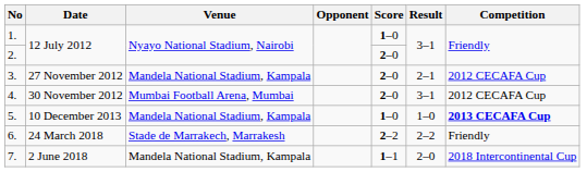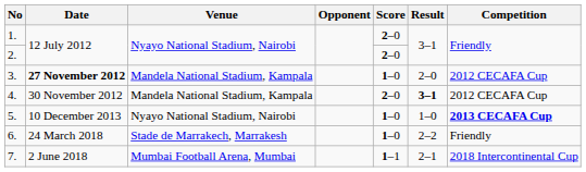 <table class="wikitable" style="font-size:95%;">
 <tr>
 <th>No</th>
 <th>Date</th>
 <th>Venue</th>
 <th>Opponent</th>
 <th>Score</th>
 <th>Result</th>
 <th>Competition</th>
 </tr>
 <tr>
 <td>1.</td>
 <td rowspan="2">12 July 2012</td>
 <td rowspan="2"><a href='#'>Nyayo National Stadium</a>, <a href='#'>Nairobi</a></td>
 <td rowspan="2"></td>
-<td style="text-align:center;"><strong>1</strong>–0</td>
+<td style="text-align:center;"><strong>2</strong>–0</td>
 <td rowspan="2" style="text-align:center;">3–1</td>
 <td rowspan="2"><a href='#'>Friendly</a></td>
 </tr>
 <tr>
 <td>2.</td>
 <td style="text-align:center;"><strong>2</strong>–0</td>
 </tr>
 <tr>
 <td>3.</td>
-<td>27 November 2012</td>
+<td><strong>27 November 2012</strong></td>
 <td><a href='#'>Mandela National Stadium</a>, <a href='#'>Kampala</a></td>
 <td></td>
-<td style="text-align:center;"><strong>2</strong>–0</td>
-<td style="text-align:center;">2–1</td>
+<td style="text-align:center;"><strong>1</strong>–0</td>
+<td style="text-align:center;">2–0</td>
 <td><a href='#'>2012 CECAFA Cup</a></td>
 </tr>
 <tr>
 <td>4.</td>
 <td>30 November 2012</td>
-<td><a href='#'>Mumbai Football Arena</a>, <a href='#'>Mumbai</a></td>
+<td>Mandela National Stadium, Kampala</td>
 <td></td>
 <td style="text-align:center;"><strong>2</strong>–0</td>
-<td style="text-align:center;">3–1</td>
+<td style="text-align:center;"><strong>3–1</strong></td>
 <td>2012 CECAFA Cup</td>
 </tr>
 <tr>
 <td>5.</td>
 <td>10 December 2013</td>
-<td><a href='#'>Mandela National Stadium</a>, <a href='#'>Kampala</a></td>
+<td>Nyayo National Stadium, Nairobi</td>
 <td></td>
 <td style="text-align:center;"><strong>1</strong>–0</td>
 <td style="text-align:center;">1–0</td>
 <td><strong><a href='#'>2013 CECAFA Cup</a></strong></td>
 </tr>
 <tr>
 <td>6.</td>
 <td>24 March 2018</td>
 <td><a href='#'>Stade de Marrakech</a>, <a href='#'>Marrakesh</a></td>
 <td></td>
-<td style="text-align:center;"><strong>2</strong>–2</td>
+<td style="text-align:center;"><strong>1</strong>–0</td>
 <td style="text-align:center;">2–2</td>
 <td>Friendly</td>
 </tr>
 <tr>
 <td>7.</td>
 <td>2 June 2018</td>
-<td>Mandela National Stadium, Kampala</td>
+<td><a href='#'>Mumbai Football Arena</a>, <a href='#'>Mumbai</a></td>
 <td></td>
 <td style="text-align:center;"><strong>1</strong>–1</td>
-<td style="text-align:center;">2–0</td>
+<td style="text-align:center;">2–1</td>
 <td><a href='#'>2018 Intercontinental Cup</a></td>
 </tr>
 </table>
